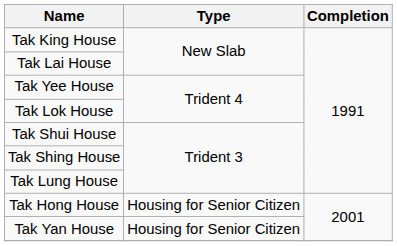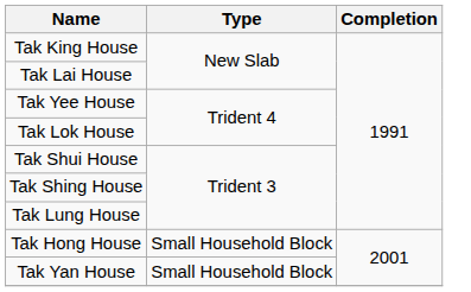 <table class="wikitable" style="text-align: center">
 <tr>
 <th>Name</th>
 <th>Type</th>
 <th>Completion</th>
 </tr>
 <tr>
 <td>Tak King House</td>
 <td rowspan="2">New Slab</td>
 <td rowspan="7">1991</td>
 </tr>
 <tr>
 <td>Tak Lai House</td>
 </tr>
 <tr>
 <td>Tak Yee House</td>
 <td rowspan="2">Trident 4</td>
 </tr>
 <tr>
 <td>Tak Lok House</td>
 </tr>
 <tr>
 <td>Tak Shui House</td>
 <td rowspan="3">Trident 3</td>
 </tr>
 <tr>
 <td>Tak Shing House</td>
 </tr>
 <tr>
 <td>Tak Lung House</td>
 </tr>
 <tr>
 <td>Tak Hong House</td>
-<td rowspan="1">Housing for Senior Citizen</td>
+<td rowspan="1">Small Household Block</td>
 <td rowspan="2">2001</td>
 </tr>
 <tr>
 <td>Tak Yan House</td>
-<td rowspan="1">Housing for Senior Citizen</td>
+<td rowspan="1">Small Household Block</td>
 </tr>
 <tr>
 </tr>
 </table>
